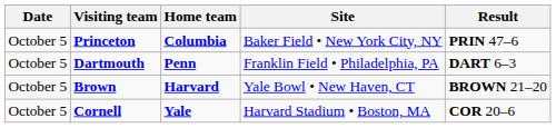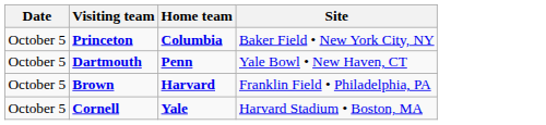 <table class="wikitable">
 <tr>
 <th>Date</th>
 <th>Visiting team</th>
 <th>Home team</th>
 <th>Site</th>
-<th>Result</th>
 </tr>
 <tr>
 <td>October 5</td>
 <td><strong><a href='#'>Princeton</a></strong></td>
 <td><strong><a href='#'>Columbia</a></strong></td>
 <td><a href='#'>Baker Field</a> • <a href='#'>New York City, NY</a></td>
-<td><strong>PRIN</strong> 47–6</td>
 </tr>
 <tr>
 <td>October 5</td>
 <td><strong><a href='#'>Dartmouth</a></strong></td>
 <td><strong><a href='#'>Penn</a></strong></td>
-<td><a href='#'>Franklin Field</a> • <a href='#'>Philadelphia, PA</a></td>
-<td><strong>DART</strong> 6–3</td>
+<td><a href='#'>Yale Bowl</a> • <a href='#'>New Haven, CT</a></td>
 </tr>
 <tr>
 <td>October 5</td>
 <td><strong><a href='#'>Brown</a></strong></td>
 <td><strong><a href='#'>Harvard</a></strong></td>
-<td><a href='#'>Yale Bowl</a> • <a href='#'>New Haven, CT</a></td>
-<td><strong>BROWN</strong> 21–20</td>
+<td><a href='#'>Franklin Field</a> • <a href='#'>Philadelphia, PA</a></td>
 </tr>
 <tr>
 <td>October 5</td>
 <td><strong><a href='#'>Cornell</a></strong></td>
 <td><strong><a href='#'>Yale</a></strong></td>
 <td><a href='#'>Harvard Stadium</a> • <a href='#'>Boston, MA</a></td>
-<td><strong>COR</strong> 20–6</td>
 </tr>
 </table>
